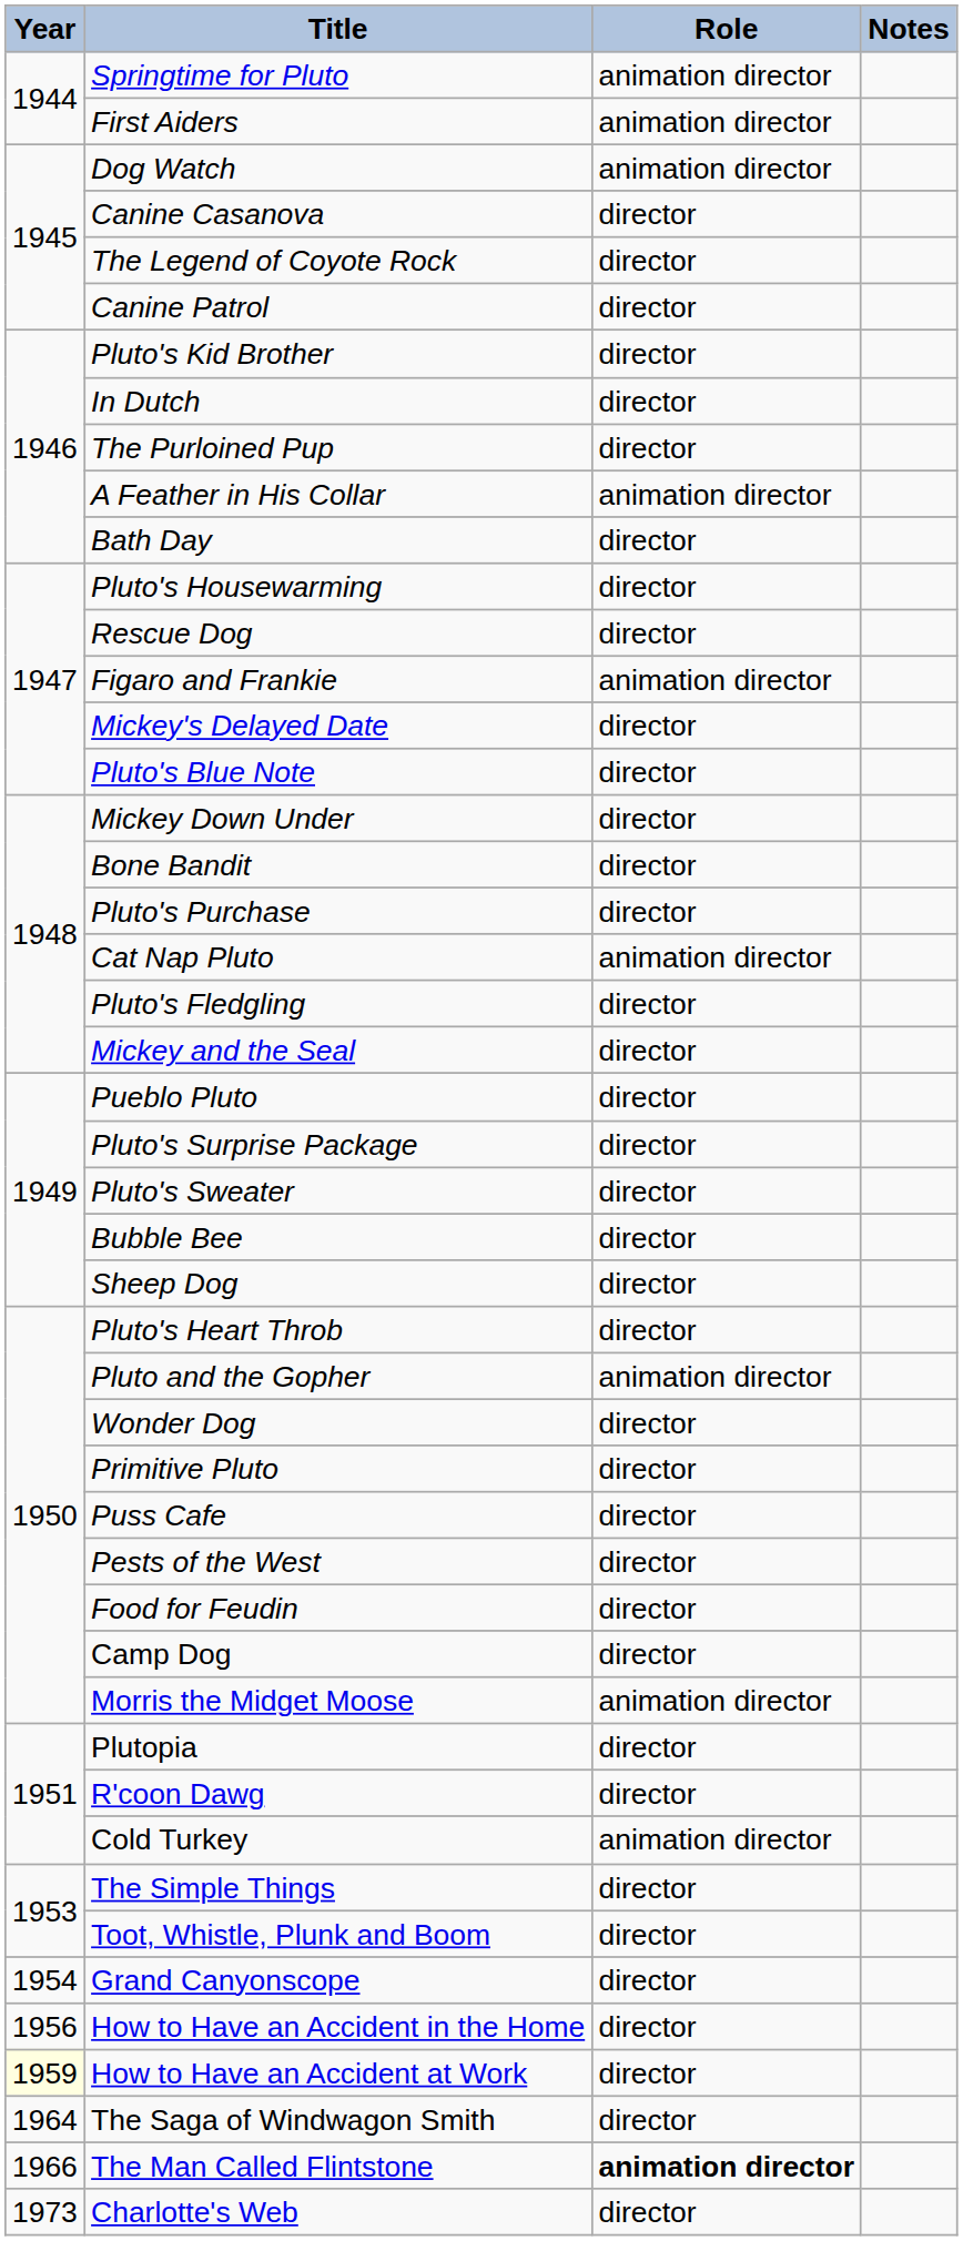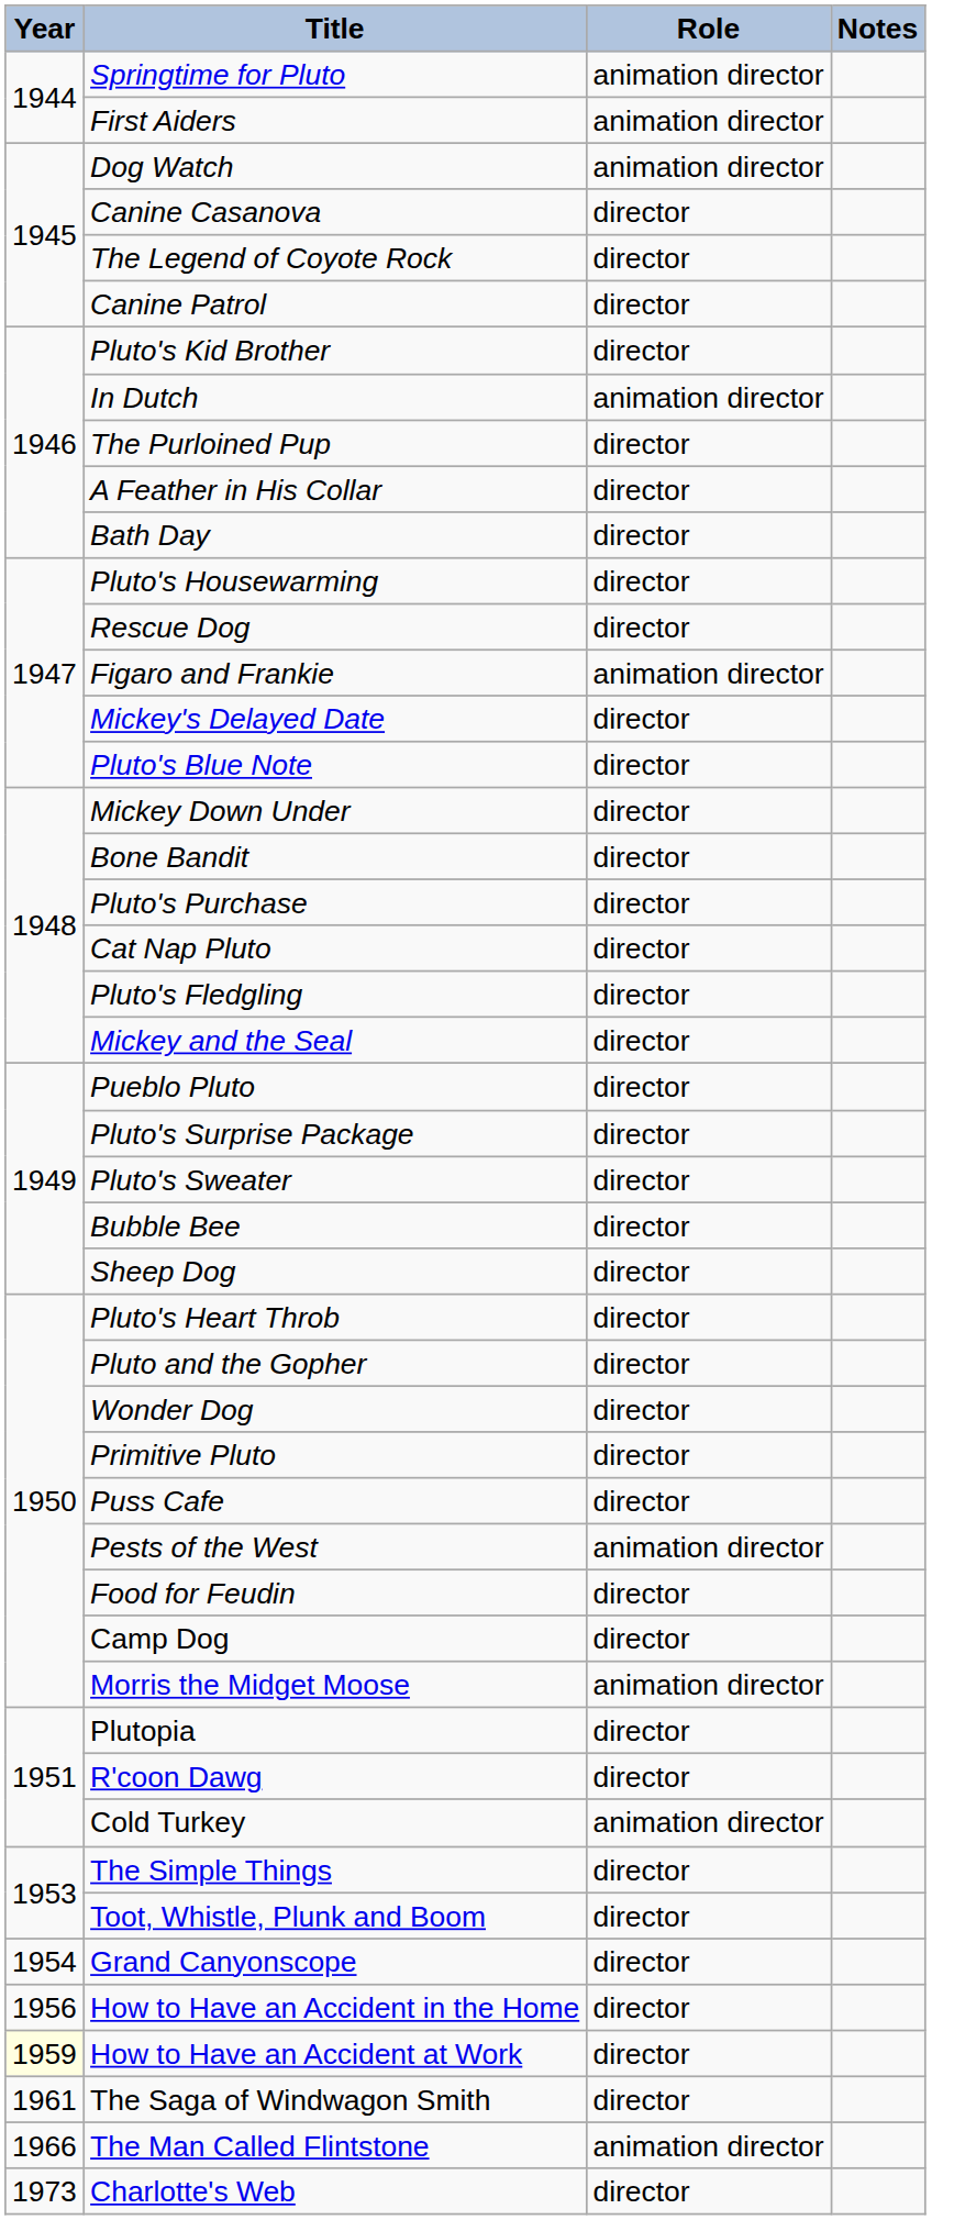 <table class="wikitable" style="font-size:95%;">
 <tr>
 <th style="background:#B0C4DE;">Year</th>
 <th style="background:#B0C4DE;">Title</th>
 <th style="background:#B0C4DE;">Role</th>
 <th style="background:#B0C4DE;">Notes</th>
 </tr>
 <tr>
 <td rowspan="2">1944</td>
 <td><em><a href='#'>Springtime for Pluto</a></em></td>
 <td>animation director</td>
 <td></td>
 </tr>
 <tr>
 <td><em>First Aiders</em></td>
 <td>animation director</td>
 <td></td>
 </tr>
 <tr>
 <td rowspan="4">1945</td>
 <td><em>Dog Watch</em></td>
 <td>animation director</td>
 <td></td>
 </tr>
 <tr>
 <td><em>Canine Casanova</em></td>
 <td>director</td>
 <td></td>
 </tr>
 <tr>
 <td><em>The Legend of Coyote Rock</em></td>
 <td>director</td>
 <td></td>
 </tr>
 <tr>
 <td><em>Canine Patrol</em></td>
 <td>director</td>
 <td></td>
 </tr>
 <tr>
 <td rowspan="5">1946</td>
 <td><em>Pluto's Kid Brother</em></td>
 <td>director</td>
 <td></td>
 </tr>
 <tr>
 <td><em>In Dutch</em></td>
-<td>director</td>
+<td>animation director</td>
 <td></td>
 </tr>
 <tr>
 <td><em>The Purloined Pup</em></td>
 <td>director</td>
 <td></td>
 </tr>
 <tr>
 <td><em>A Feather in His Collar</em></td>
-<td>animation director</td>
+<td>director</td>
 <td></td>
 </tr>
 <tr>
 <td><em>Bath Day</em></td>
 <td>director</td>
 <td></td>
 </tr>
 <tr>
 <td rowspan="5">1947</td>
 <td><em>Pluto's Housewarming</em></td>
 <td>director</td>
 <td></td>
 </tr>
 <tr>
 <td><em>Rescue Dog</em></td>
 <td>director</td>
 <td></td>
 </tr>
 <tr>
 <td><em>Figaro and Frankie</em></td>
 <td>animation director</td>
 <td></td>
 </tr>
 <tr>
 <td><em><a href='#'>Mickey's Delayed Date</a></em></td>
 <td>director</td>
 <td></td>
 </tr>
 <tr>
 <td><em><a href='#'>Pluto's Blue Note</a></em></td>
 <td>director</td>
 <td></td>
 </tr>
 <tr>
 <td rowspan="6">1948</td>
 <td><em>Mickey Down Under</em></td>
 <td>director</td>
 <td></td>
 </tr>
 <tr>
 <td><em>Bone Bandit</em></td>
 <td>director</td>
 <td></td>
 </tr>
 <tr>
 <td><em>Pluto's Purchase</em></td>
 <td>director</td>
 <td></td>
 </tr>
 <tr>
 <td><em>Cat Nap Pluto</em></td>
-<td>animation director</td>
+<td>director</td>
 <td></td>
 </tr>
 <tr>
 <td><em>Pluto's Fledgling</em></td>
 <td>director</td>
 <td></td>
 </tr>
 <tr>
 <td><em><a href='#'>Mickey and the Seal</a></em></td>
 <td>director</td>
 <td></td>
 </tr>
 <tr>
 <td rowspan="5">1949</td>
 <td><em>Pueblo Pluto</em></td>
 <td>director</td>
 <td></td>
 </tr>
 <tr>
 <td><em>Pluto's Surprise Package</em></td>
 <td>director</td>
 <td></td>
 </tr>
 <tr>
 <td><em>Pluto's Sweater</em></td>
 <td>director</td>
 <td></td>
 </tr>
 <tr>
 <td><em>Bubble Bee</em></td>
 <td>director</td>
 <td></td>
 </tr>
 <tr>
 <td><em>Sheep Dog</em></td>
 <td>director</td>
 <td></td>
 </tr>
 <tr>
 <td rowspan="9">1950</td>
 <td><em>Pluto's Heart Throb</em></td>
 <td>director</td>
 <td></td>
 </tr>
 <tr>
 <td><em>Pluto and the Gopher</em></td>
-<td>animation director</td>
+<td>director</td>
 <td></td>
 </tr>
 <tr>
 <td><em>Wonder Dog</em></td>
 <td>director</td>
 <td></td>
 </tr>
 <tr>
 <td><em>Primitive Pluto</em></td>
 <td>director</td>
 <td></td>
 </tr>
 <tr>
 <td><em>Puss Cafe</em></td>
 <td>director</td>
 <td></td>
 </tr>
 <tr>
 <td><em>Pests of the West</em></td>
-<td>director</td>
+<td>animation director</td>
 <td></td>
 </tr>
 <tr>
 <td><em>Food for Feudin<strong></td>
 <td>director</td>
 <td></td>
 </tr>
 <tr>
 <td></em>Camp Dog<em></td>
 <td>director</td>
 <td></td>
 </tr>
 <tr>
 <td></em><a href='#'>Morris the Midget Moose</a><em></td>
 <td>animation director</td>
 <td></td>
 </tr>
 <tr>
 <td rowspan="3">1951</td>
 <td></em>Plutopia<em></td>
 <td>director</td>
 <td></td>
 </tr>
 <tr>
 <td></em><a href='#'>R'coon Dawg</a><em></td>
 <td>director</td>
 <td></td>
 </tr>
 <tr>
 <td></em>Cold Turkey<em></td>
 <td>animation director</td>
 <td></td>
 </tr>
 <tr>
 <td rowspan="2">1953</td>
 <td></em><a href='#'>The Simple Things</a><em></td>
 <td>director</td>
 <td></td>
 </tr>
 <tr>
 <td></em><a href='#'>Toot, Whistle, Plunk and Boom</a><em></td>
 <td>director</td>
 <td></td>
 </tr>
 <tr>
 <td>1954</td>
 <td></em><a href='#'>Grand Canyonscope</a><em></td>
 <td>director</td>
 <td></td>
 </tr>
 <tr>
 <td>1956</td>
 <td></em><a href='#'>How to Have an Accident in the Home</a><em></td>
 <td>director</td>
 <td></td>
 </tr>
 <tr>
 <td style="background: lightyellow;">1959</td>
 <td></em><a href='#'>How to Have an Accident at Work</a><em></td>
 <td>director</td>
 <td></td>
 </tr>
 <tr>
-<td>1964</td>
+<td>1961</td>
 <td></em>The Saga of Windwagon Smith<em></td>
 <td>director</td>
 <td></td>
 </tr>
 <tr>
 <td>1966</td>
 <td></em><a href='#'>The Man Called Flintstone</a><em></td>
-<td><strong>animation director</strong></td>
+<td>animation director</td>
 <td></td>
 </tr>
 <tr>
 <td>1973</td>
 <td></em><a href='#'>Charlotte's Web</a><em></td>
 <td>director</td>
 <td></td>
 </tr>
 </table>
